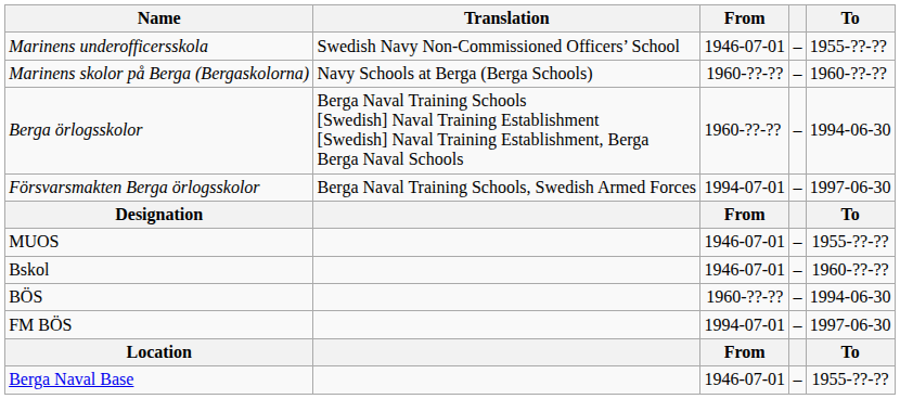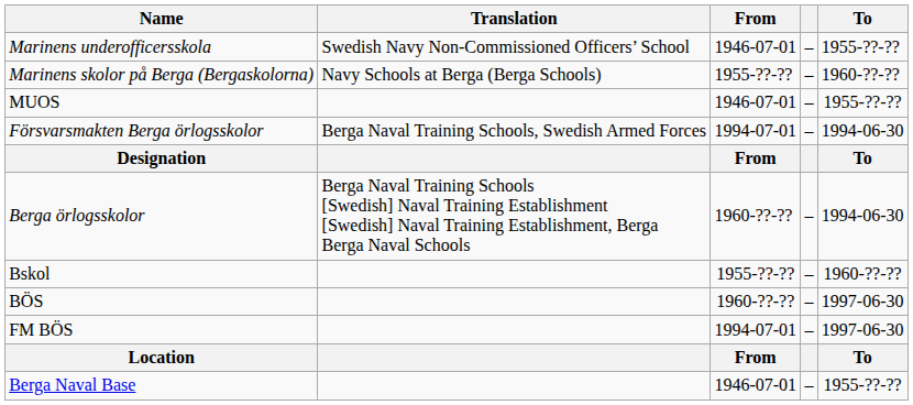 <table class="wikitable">
 <tr>
 <th style="font-weight:bold;">Name</th>
 <th style="font-weight:bold;">Translation</th>
 <th style="text-align: center; font-weight:bold;">From</th>
 <th></th>
 <th style="text-align: center; font-weight:bold;">To</th>
 </tr>
 <tr>
 <td style="font-style:italic;">Marinens underofficersskola</td>
 <td>Swedish Navy Non-Commissioned Officers’ School</td>
 <td>1946-07-01</td>
 <td>–</td>
 <td>1955-??-??</td>
 </tr>
 <tr>
 <td style="font-style:italic;">Marinens skolor på Berga (Bergaskolorna)</td>
 <td>Navy Schools at Berga (Berga Schools)</td>
-<td style="text-align: center;">1960-??-??</td>
+<td>1955-??-??</td>
 <td>–</td>
 <td>1960-??-??</td>
+</tr>
+<tr>
+<td>MUOS</td>
+<td></td>
+<td style="text-align: center;">1946-07-01</td>
+<td style="text-align: center;">–</td>
+<td style="text-align: center;">1955-??-??</td>
+</tr>
+<tr>
+<td style="font-style:italic;">Försvarsmakten Berga örlogsskolor</td>
+<td>Berga Naval Training Schools, Swedish Armed Forces</td>
+<td>1994-07-01</td>
+<td>–</td>
+<td style="text-align: center;">1994-06-30</td>
+</tr>
+<tr>
+<th style="font-weight:bold;">Designation</th>
+<th style="font-weight:bold;"></th>
+<th style="text-align: center; font-weight:bold;">From</th>
+<th></th>
+<th style="text-align: center; font-weight:bold;">To</th>
 </tr>
 <tr>
 <td style="font-style:italic;">Berga örlogsskolor</td>
 <td>Berga Naval Training Schools<br>[Swedish] Naval Training Establishment<br>[Swedish] Naval Training Establishment, Berga<br>Berga Naval Schools</td>
 <td>1960-??-??</td>
 <td>–</td>
 <td>1994-06-30</td>
 </tr>
 <tr>
-<td style="font-style:italic;">Försvarsmakten Berga örlogsskolor</td>
-<td>Berga Naval Training Schools, Swedish Armed Forces</td>
-<td>1994-07-01</td>
-<td>–</td>
-<td>1997-06-30</td>
-</tr>
-<tr>
-<th style="font-weight:bold;">Designation</th>
-<th style="font-weight:bold;"></th>
-<th style="text-align: center; font-weight:bold;">From</th>
-<th></th>
-<th style="text-align: center; font-weight:bold;">To</th>
-</tr>
-<tr>
-<td>MUOS</td>
-<td></td>
-<td style="text-align: center;">1946-07-01</td>
-<td style="text-align: center;">–</td>
-<td style="text-align: center;">1955-??-??</td>
-</tr>
-<tr>
 <td>Bskol</td>
 <td></td>
-<td>1946-07-01</td>
+<td style="text-align: center;">1955-??-??</td>
 <td>–</td>
 <td style="text-align: center;">1960-??-??</td>
 </tr>
 <tr>
 <td>BÖS</td>
 <td></td>
 <td style="text-align: center;">1960-??-??</td>
 <td style="text-align: center;">–</td>
-<td style="text-align: center;">1994-06-30</td>
+<td>1997-06-30</td>
 </tr>
 <tr>
 <td>FM BÖS</td>
 <td></td>
 <td style="text-align: center;">1994-07-01</td>
 <td style="text-align: center;">–</td>
 <td style="text-align: center;">1997-06-30</td>
 </tr>
 <tr>
 <th style="font-weight:bold;">Location</th>
 <th style="font-weight:bold;"></th>
 <th style="text-align: center; font-weight:bold;">From</th>
 <th></th>
 <th style="text-align: center; font-weight:bold;">To</th>
 </tr>
 <tr>
 <td><a href='#'>Berga Naval Base</a></td>
 <td></td>
 <td style="text-align: center;">1946-07-01</td>
 <td style="text-align: center;">–</td>
 <td style="text-align: center;">1955-??-??</td>
 </tr>
 </table>
